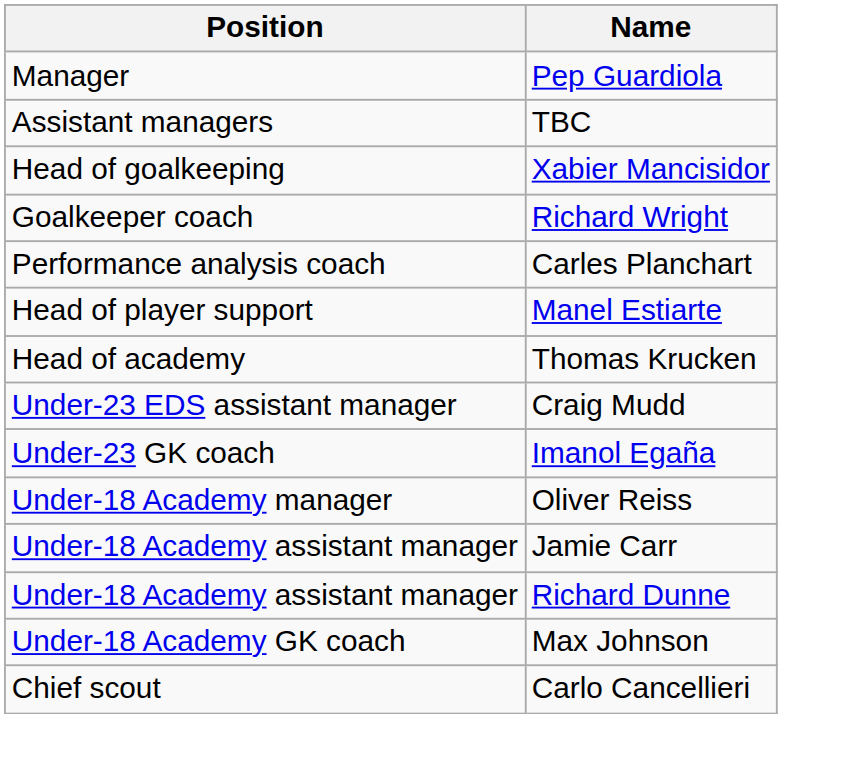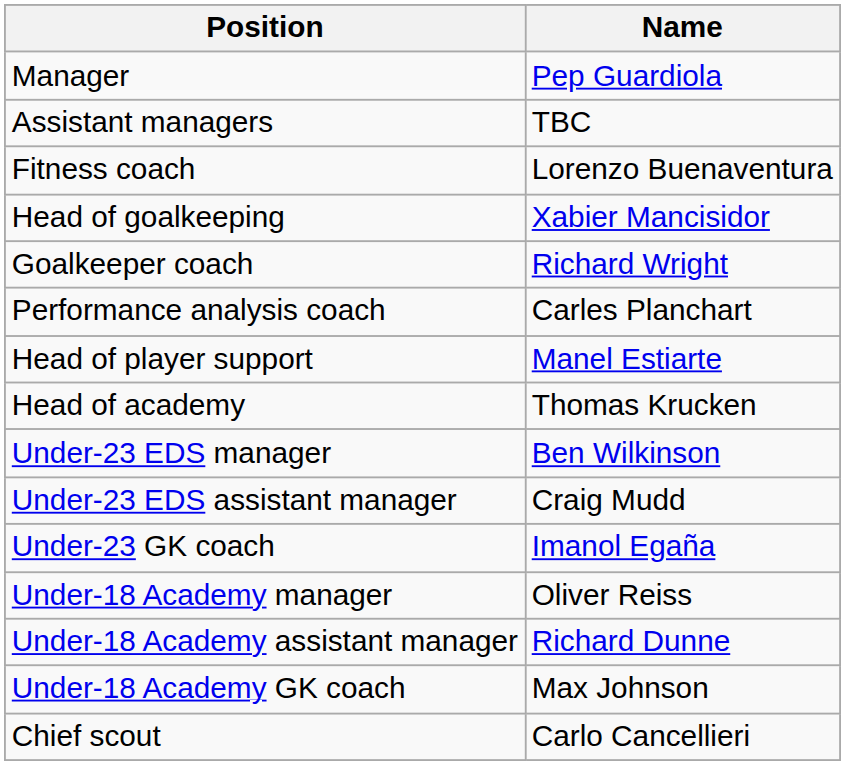 <table class="wikitable">
 <tr>
 <th>Position</th>
 <th>Name</th>
 </tr>
 <tr>
 <td>Manager</td>
 <td> <a href='#'>Pep Guardiola</a></td>
 </tr>
 <tr>
 <td>Assistant managers</td>
 <td>TBC</td>
+</tr>
+<tr>
+<td>Fitness coach</td>
+<td> Lorenzo Buenaventura</td>
 </tr>
 <tr>
 <td>Head of goalkeeping</td>
 <td> <a href='#'>Xabier Mancisidor</a></td>
 </tr>
 <tr>
 <td>Goalkeeper coach</td>
 <td> <a href='#'>Richard Wright</a></td>
 </tr>
 <tr>
 <td>Performance analysis coach</td>
 <td> Carles Planchart</td>
 </tr>
 <tr>
 <td>Head of player support</td>
 <td> <a href='#'>Manel Estiarte</a></td>
 </tr>
 <tr>
 <td>Head of academy</td>
 <td> Thomas Krucken</td>
 </tr>
 <tr>
+<td><a href='#'>Under-23 EDS</a> manager</td>
+<td> <a href='#'>Ben Wilkinson</a></td>
+</tr>
+<tr>
 <td><a href='#'>Under-23 EDS</a> assistant manager</td>
 <td> Craig Mudd</td>
 </tr>
 <tr>
 <td><a href='#'>Under-23</a> GK coach</td>
 <td> <a href='#'>Imanol Egaña</a></td>
 </tr>
 <tr>
 <td><a href='#'>Under-18 Academy</a> manager</td>
 <td> Oliver Reiss</td>
-</tr>
-<tr>
-<td><a href='#'>Under-18 Academy</a> assistant manager</td>
-<td> Jamie Carr</td>
 </tr>
 <tr>
 <td><a href='#'>Under-18 Academy</a> assistant manager</td>
 <td> <a href='#'>Richard Dunne</a></td>
 </tr>
 <tr>
 <td><a href='#'>Under-18 Academy</a> GK coach</td>
 <td> Max Johnson</td>
 </tr>
 <tr>
 <td>Chief scout</td>
 <td> Carlo Cancellieri</td>
 </tr>
 </table>
